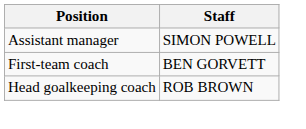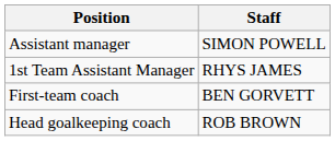 <table class="wikitable">
 <tr>
 <th>Position</th>
 <th>Staff</th>
 </tr>
 <tr>
 <td>Assistant manager</td>
 <td>SIMON POWELL</td>
 </tr>
 <tr>
+<td>1st Team Assistant Manager</td>
+<td>RHYS JAMES</td>
+</tr>
+<tr>
 <td>First-team coach</td>
 <td>BEN GORVETT</td>
 </tr>
 <tr>
 <td>Head goalkeeping coach</td>
 <td>ROB BROWN</td>
 </tr>
 </table>
